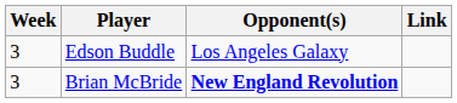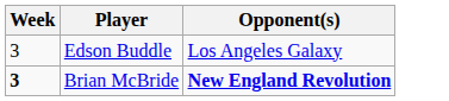 <table class=wikitable>
 <tr>
 <th>Week</th>
 <th>Player</th>
 <th>Opponent(s)</th>
-<th>Link</th>
 </tr>
 <tr>
 <td>3</td>
 <td> <a href='#'>Edson Buddle</a></td>
 <td><a href='#'>Los Angeles Galaxy</a></td>
-<td></td>
 </tr>
 <tr>
-<td>3</td>
+<td><strong>3</strong></td>
 <td> <a href='#'>Brian McBride</a></td>
 <td><strong><a href='#'>New England Revolution</a></strong></td>
-<td></td>
 </tr>
 </table>
